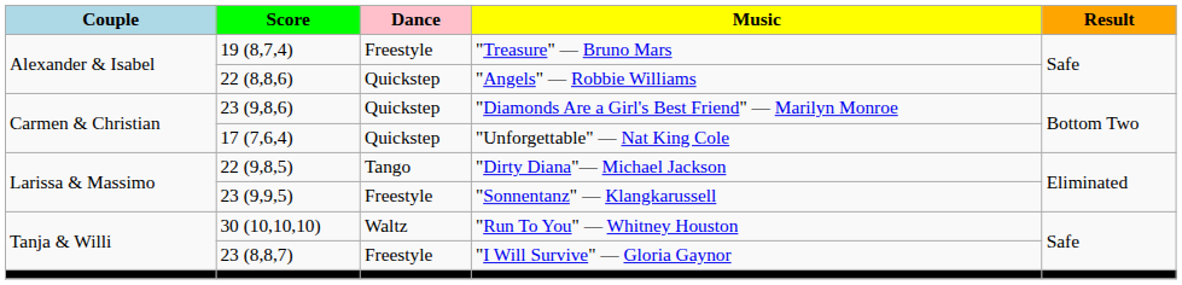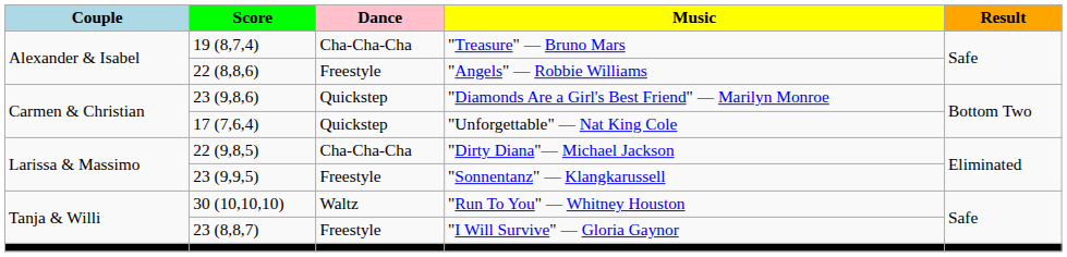 <table class="wikitable" style="width:80%;">
 <tr>
 <th style="background:lightblue;">Couple</th>
 <th style="background:lime;">Score</th>
 <th style="background:pink;">Dance</th>
 <th style="background:yellow;">Music</th>
 <th style="background:orange;">Result</th>
 </tr>
 <tr>
 <td rowspan=2>Alexander & Isabel</td>
 <td>19 (8,7,4)</td>
-<td>Freestyle</td>
+<td>Cha-Cha-Cha</td>
 <td>"<a href='#'>Treasure</a>" — <a href='#'>Bruno Mars</a></td>
 <td rowspan=2>Safe</td>
 </tr>
 <tr>
 <td>22 (8,8,6)</td>
-<td>Quickstep</td>
+<td>Freestyle</td>
 <td>"<a href='#'>Angels</a>" — <a href='#'>Robbie Williams</a></td>
 </tr>
 <tr>
 <td rowspan=2>Carmen & Christian</td>
 <td>23 (9,8,6)</td>
 <td>Quickstep</td>
 <td>"<a href='#'>Diamonds Are a Girl's Best Friend</a>" — <a href='#'>Marilyn Monroe</a></td>
 <td rowspan=2>Bottom Two</td>
 </tr>
 <tr>
 <td>17 (7,6,4)</td>
 <td>Quickstep</td>
 <td>"Unforgettable" — <a href='#'>Nat King Cole</a></td>
 </tr>
 <tr>
 <td rowspan=2>Larissa & Massimo</td>
 <td>22 (9,8,5)</td>
-<td>Tango</td>
+<td>Cha-Cha-Cha</td>
 <td>"<a href='#'>Dirty Diana</a>"— <a href='#'>Michael Jackson</a></td>
 <td rowspan=2>Eliminated</td>
 </tr>
 <tr>
 <td>23 (9,9,5)</td>
 <td>Freestyle</td>
 <td>"<a href='#'>Sonnentanz</a>" — <a href='#'>Klangkarussell</a></td>
 </tr>
 <tr>
 <td rowspan=2>Tanja & Willi</td>
 <td>30 (10,10,10)</td>
 <td>Waltz</td>
 <td>"<a href='#'>Run To You</a>" — <a href='#'>Whitney Houston</a></td>
 <td rowspan=2>Safe</td>
 </tr>
 <tr>
 <td>23 (8,8,7)</td>
 <td>Freestyle</td>
 <td>"<a href='#'>I Will Survive</a>" — <a href='#'>Gloria Gaynor</a></td>
 </tr>
 <tr>
 <th style="background:black;"></th>
 <th style="background:black;"></th>
 <th style="background:black;"></th>
 <th style="background:black;"></th>
 <th style="background:black;"></th>
 </tr>
 </table>
